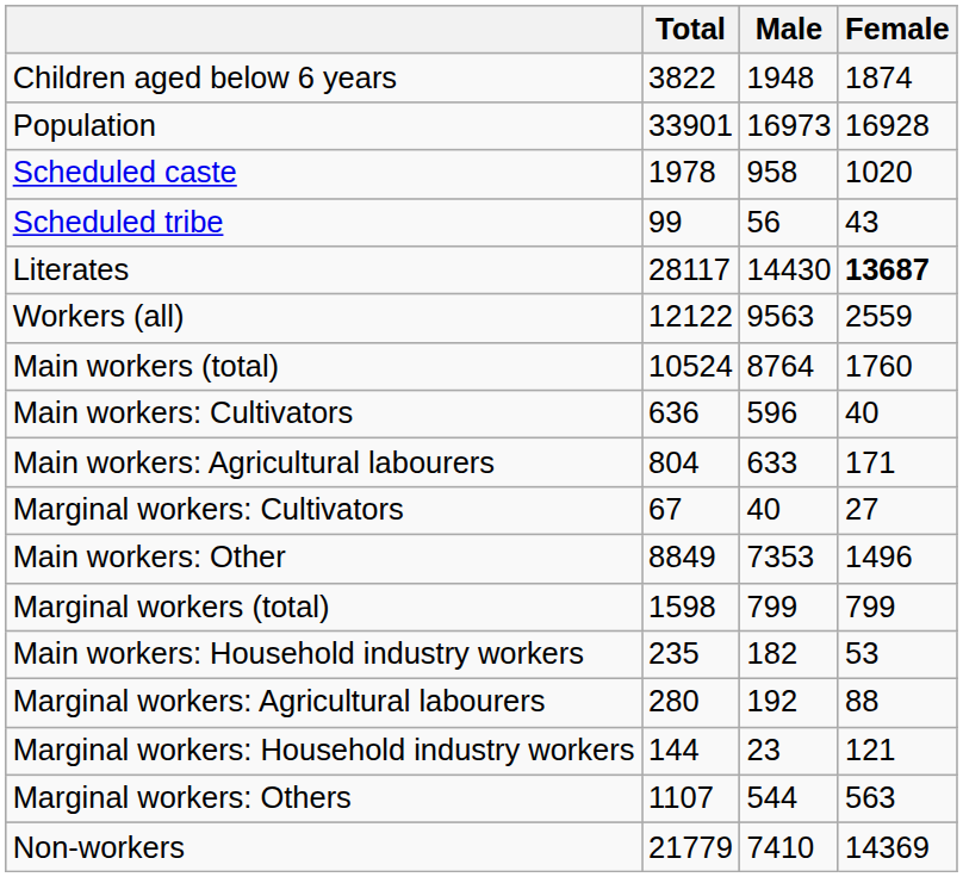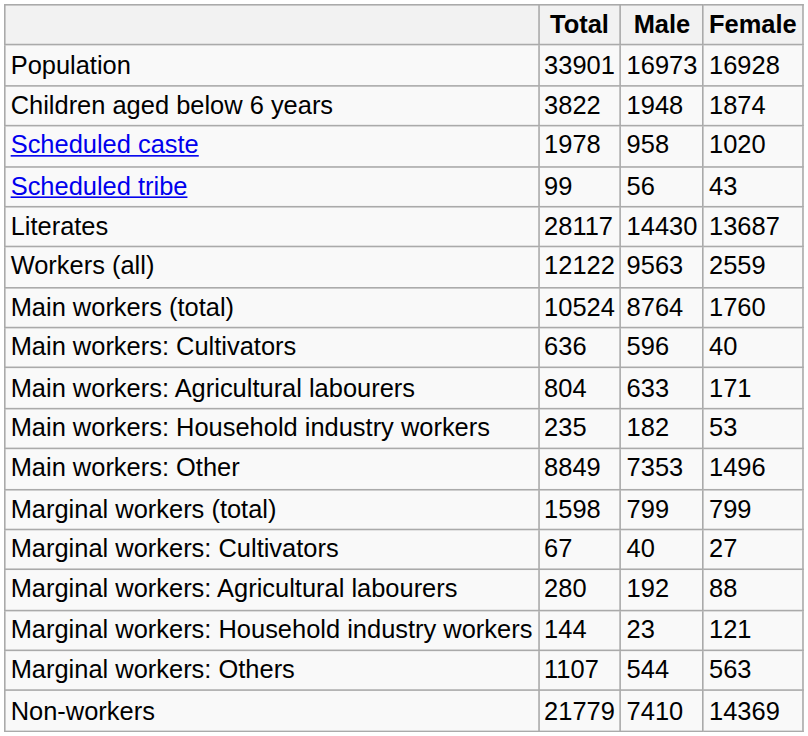 <table class="wikitable sortable">
 <tr>
 <th></th>
 <th>Total</th>
 <th>Male</th>
 <th>Female</th>
 </tr>
 <tr>
+<td>Population</td>
+<td>33901</td>
+<td>16973</td>
+<td>16928</td>
+</tr>
+<tr>
 <td>Children aged below 6 years</td>
 <td>3822</td>
 <td>1948</td>
 <td>1874</td>
-</tr>
-<tr>
-<td>Population</td>
-<td>33901</td>
-<td>16973</td>
-<td>16928</td>
 </tr>
 <tr>
 <td><a href='#'>Scheduled caste</a></td>
 <td>1978</td>
 <td>958</td>
 <td>1020</td>
 </tr>
 <tr>
 <td><a href='#'>Scheduled tribe</a></td>
 <td>99</td>
 <td>56</td>
 <td>43</td>
 </tr>
 <tr>
 <td>Literates</td>
 <td>28117</td>
 <td>14430</td>
-<td><strong>13687</strong></td>
+<td>13687</td>
 </tr>
 <tr>
 <td>Workers (all)</td>
 <td>12122</td>
 <td>9563</td>
 <td>2559</td>
 </tr>
 <tr>
 <td>Main workers (total)</td>
 <td>10524</td>
 <td>8764</td>
 <td>1760</td>
 </tr>
 <tr>
 <td>Main workers: Cultivators</td>
 <td>636</td>
 <td>596</td>
 <td>40</td>
 </tr>
 <tr>
 <td>Main workers: Agricultural labourers</td>
 <td>804</td>
 <td>633</td>
 <td>171</td>
 </tr>
 <tr>
-<td>Marginal workers: Cultivators</td>
-<td>67</td>
-<td>40</td>
-<td>27</td>
+<td>Main workers: Household industry workers</td>
+<td>235</td>
+<td>182</td>
+<td>53</td>
 </tr>
 <tr>
 <td>Main workers: Other</td>
 <td>8849</td>
 <td>7353</td>
 <td>1496</td>
 </tr>
 <tr>
 <td>Marginal workers (total)</td>
 <td>1598</td>
 <td>799</td>
 <td>799</td>
 </tr>
 <tr>
-<td>Main workers: Household industry workers</td>
-<td>235</td>
-<td>182</td>
-<td>53</td>
+<td>Marginal workers: Cultivators</td>
+<td>67</td>
+<td>40</td>
+<td>27</td>
 </tr>
 <tr>
 <td>Marginal workers: Agricultural labourers</td>
 <td>280</td>
 <td>192</td>
 <td>88</td>
 </tr>
 <tr>
 <td>Marginal workers: Household industry workers</td>
 <td>144</td>
 <td>23</td>
 <td>121</td>
 </tr>
 <tr>
 <td>Marginal workers: Others</td>
 <td>1107</td>
 <td>544</td>
 <td>563</td>
 </tr>
 <tr>
 <td>Non-workers</td>
 <td>21779</td>
 <td>7410</td>
 <td>14369</td>
 </tr>
 </table>
